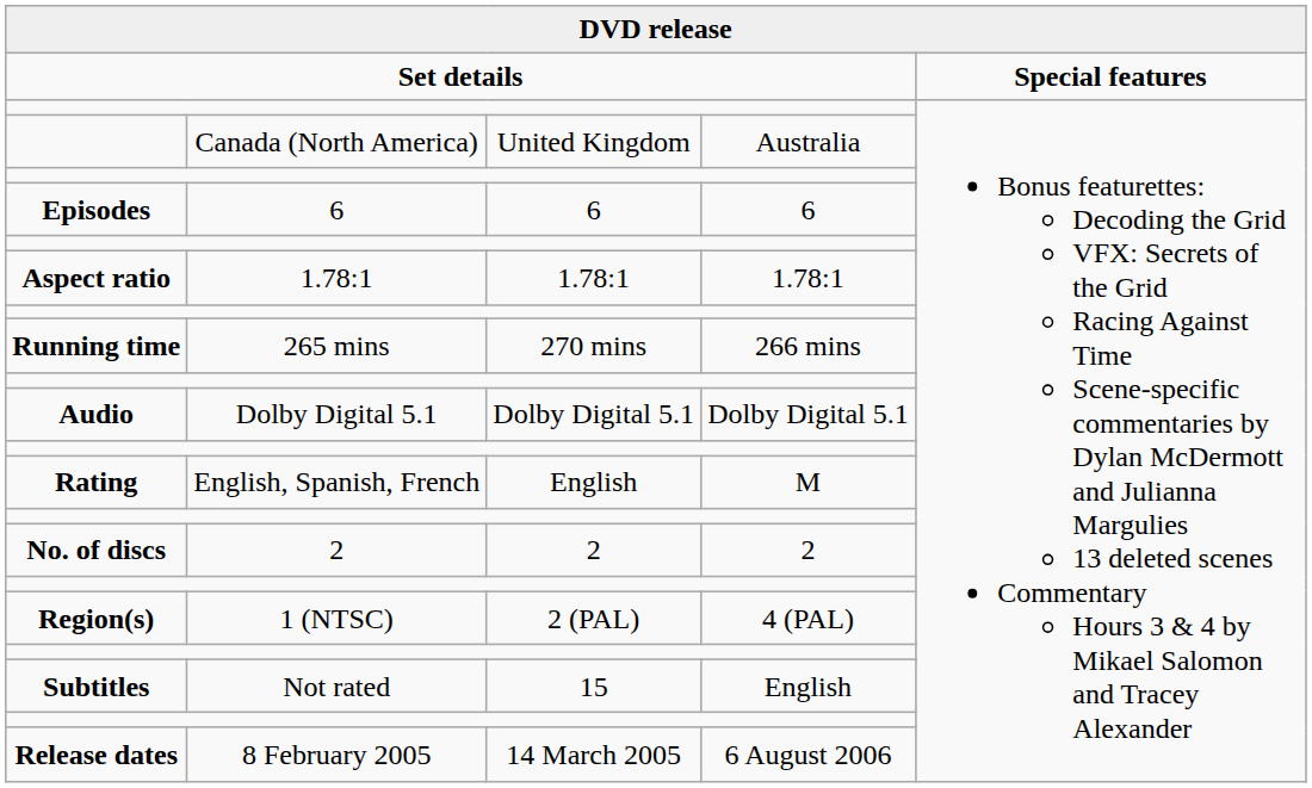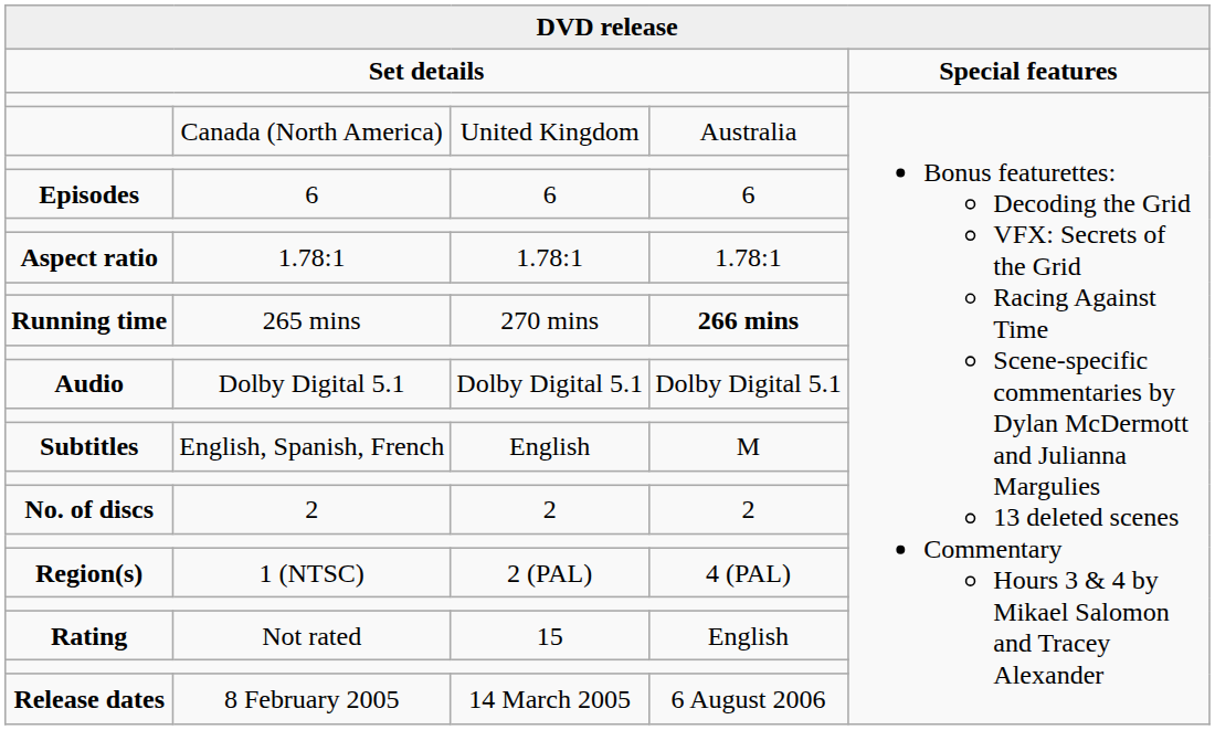 <table class="wikitable" style="font-size:95%;">
 <tr style="background:#EFEFEF">
 <td colspan="7" align="center"><strong>DVD release</strong></td>
 </tr>
 <tr>
 <td align="center" width="300" colspan="4"><strong>Set details</strong></td>
 <td width="200" align="center"><strong>Special features</strong></td>
 </tr>
 <tr valign="top">
 <td colspan="4" align="left" width="200"></td>
 <td rowspan="20" align="left" width="200"><br><ul><li>Bonus featurettes:<ul><li>Decoding the Grid</li><li>VFX: Secrets of the Grid</li><li>Racing Against Time</li><li>Scene-specific commentaries by Dylan McDermott and Julianna Margulies</li><li>13 deleted scenes</li></ul></li><li>Commentary<ul><li>Hours 3 & 4 by Mikael Salomon and Tracey Alexander </li></ul></li></ul></td>
 </tr>
 <tr>
 <td align="center"></td>
 <td align="center">Canada (North America)</td>
 <td align="center">United Kingdom</td>
 <td align="center">Australia</td>
 </tr>
 <tr>
 <td colspan="4" align="center"></td>
 </tr>
 <tr>
 <td align="center"><strong>Episodes</strong></td>
 <td align="center">6</td>
 <td align="center">6</td>
 <td align="center">6</td>
 </tr>
 <tr>
 <td colspan="4" align="center"></td>
 </tr>
 <tr>
 <td align="center"><strong>Aspect ratio</strong></td>
 <td align="center">1.78:1</td>
 <td align="center">1.78:1</td>
 <td align="center">1.78:1</td>
 </tr>
 <tr>
 <td colspan="4" align="center"></td>
 </tr>
 <tr>
 <td align="center"><strong>Running time</strong></td>
 <td align="center">265 mins</td>
 <td align="center">270 mins</td>
-<td align="center">266 mins</td>
+<td align="center"><strong>266 mins</strong></td>
 </tr>
 <tr>
 <td colspan="4" align="center"></td>
 </tr>
 <tr>
 <td align="center"><strong>Audio</strong></td>
 <td align="center">Dolby Digital 5.1</td>
 <td align="center">Dolby Digital 5.1</td>
 <td align="center">Dolby Digital 5.1</td>
 </tr>
 <tr>
 <td colspan="4" align="center"></td>
 </tr>
 <tr>
-<td align="center"><strong>Rating</strong></td>
+<td align="center"><strong>Subtitles</strong></td>
 <td align="center">English, Spanish, French</td>
 <td align="center">English</td>
 <td align="center">M</td>
 </tr>
 <tr>
 <td colspan="4" align="center"></td>
 </tr>
 <tr>
 <td align="center"><strong>No. of discs</strong></td>
 <td align="center">2</td>
 <td align="center">2</td>
 <td align="center">2</td>
 </tr>
 <tr>
 <td colspan="4" align="center"></td>
 </tr>
 <tr>
 <td align="center"><strong>Region(s)</strong></td>
 <td align="center">1 (NTSC)</td>
 <td align="center">2 (PAL)</td>
 <td align="center">4 (PAL)</td>
 </tr>
 <tr>
 <td colspan="4" align="center"></td>
 </tr>
 <tr>
-<td align="center"><strong>Subtitles</strong></td>
+<td align="center"><strong>Rating</strong></td>
 <td align="center">Not rated</td>
 <td align="center">15</td>
 <td align="center">English</td>
 </tr>
 <tr>
 <td colspan="4" align="center"></td>
 </tr>
 <tr>
 <td align="center"><strong>Release dates</strong></td>
 <td align="center">8 February 2005</td>
 <td align="center">14 March 2005 </td>
 <td align="center">6 August 2006 </td>
 </tr>
 </table>
